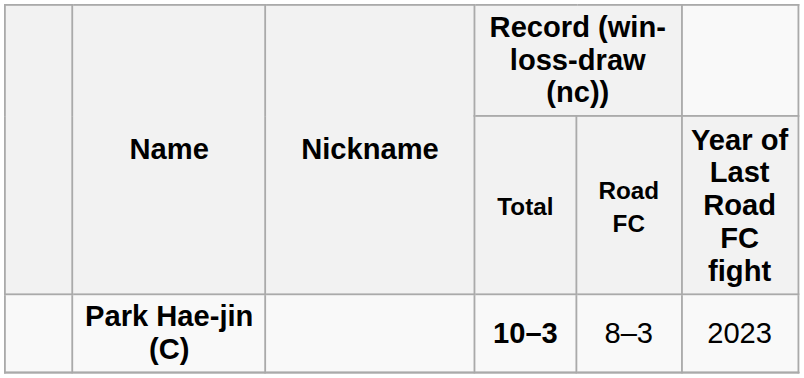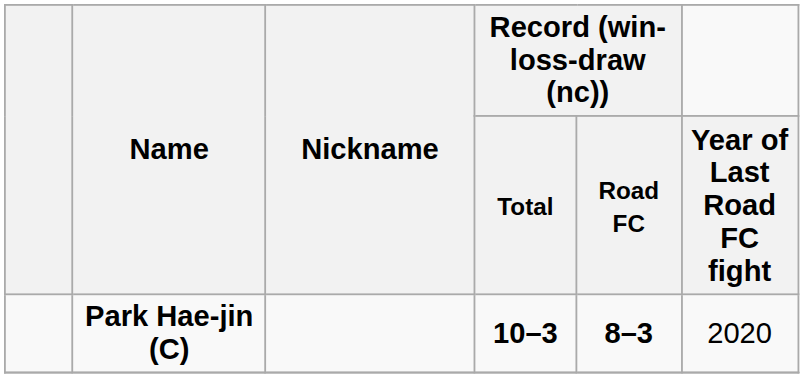 <table class="wikitable" width="70%" style="text-align:center;">
 <tr>
 <th rowspan="2" width="6%"></th>
 <th rowspan="2" width="17%">Name</th>
 <th rowspan="2" width="17%">Nickname</th>
 <th colspan="2" width="18%">Record (win-loss-draw (nc))</th>
 </tr>
 <tr>
 <th width="9%"><small>Total</small></th>
 <th width="9%"><small>Road FC</small></th>
 <th width="9%">Year of Last Road FC fight</th>
 </tr>
 <tr>
 <td></td>
 <td><strong>Park Hae-jin (C)</strong></td>
 <td></td>
 <td><strong>10–3</strong></td>
-<td>8–3</td>
-<td>2023</td>
+<td><strong>8–3</strong></td>
+<td>2020</td>
 </tr>
 <tr>
 </tr>
 </table>
